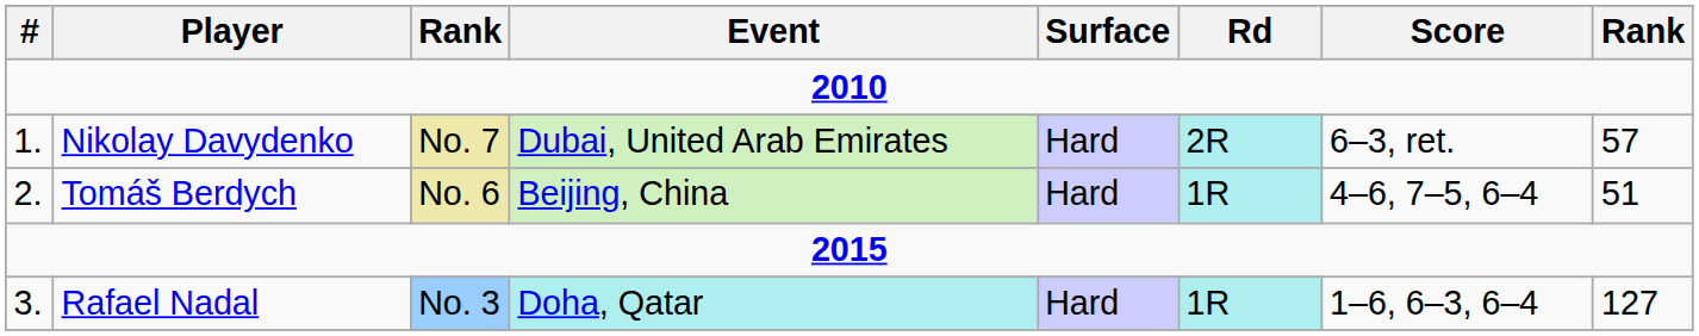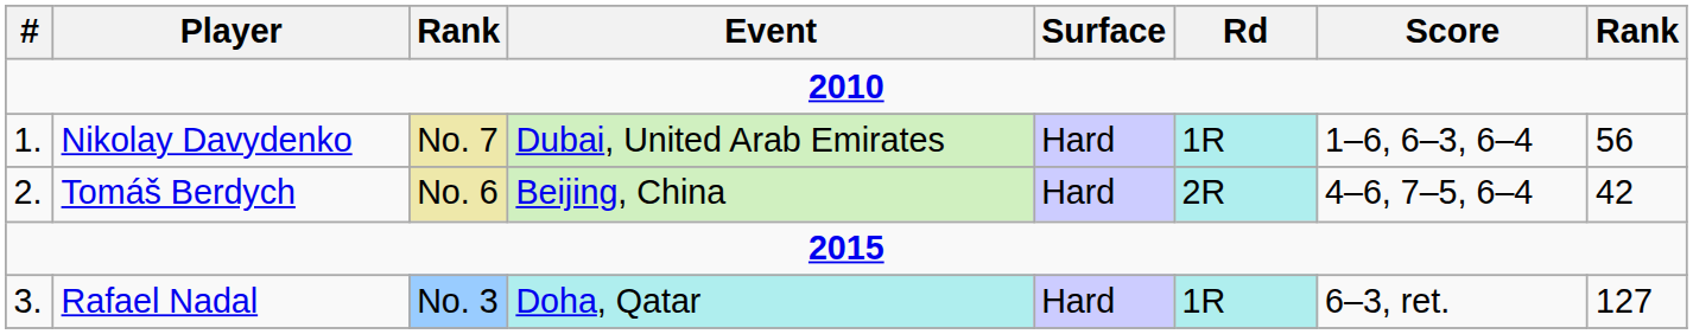 <table class="wikitable sortable">
 <tr>
 <th width=15>#</th>
 <th width=160>Player</th>
 <th width=30>Rank</th>
 <th width=240>Event</th>
 <th width=50>Surface</th>
 <th width=60>Rd</th>
 <th width=120>Score</th>
 <th>Rank</th>
 </tr>
 <tr>
 <td colspan=9 style=text-align:center><strong><a href='#'>2010</a></strong></td>
 </tr>
 <tr>
 <td>1.</td>
 <td> <a href='#'>Nikolay Davydenko</a></td>
 <td bgcolor=EEE8AA>No. 7</td>
 <td bgcolor=d0f0c0><a href='#'>Dubai</a>, United Arab Emirates</td>
 <td bgcolor=CCCCFF>Hard</td>
-<td bgcolor=afeeee>2R</td>
-<td>6–3, ret.</td>
-<td>57</td>
+<td bgcolor=afeeee>1R</td>
+<td>1–6, 6–3, 6–4</td>
+<td>56</td>
 </tr>
 <tr>
 <td>2.</td>
 <td> <a href='#'>Tomáš Berdych</a></td>
 <td bgcolor=EEE8AA>No. 6</td>
 <td bgcolor=d0f0c0><a href='#'>Beijing</a>, China</td>
 <td bgcolor=CCCCFF>Hard</td>
-<td bgcolor=afeeee>1R</td>
+<td bgcolor=afeeee>2R</td>
 <td>4–6, 7–5, 6–4</td>
-<td>51</td>
+<td>42</td>
 </tr>
 <tr>
 <td colspan=9 style=text-align:center><strong><a href='#'>2015</a></strong></td>
 </tr>
 <tr>
 <td>3.</td>
 <td> <a href='#'>Rafael Nadal</a></td>
 <td bgcolor=99ccff>No. 3</td>
 <td style="background: paleturquoise;"><a href='#'>Doha</a>, Qatar</td>
 <td bgcolor=CCCCFF>Hard</td>
 <td bgcolor=afeeee>1R</td>
-<td>1–6, 6–3, 6–4</td>
+<td>6–3, ret.</td>
 <td>127</td>
 </tr>
 </table>
